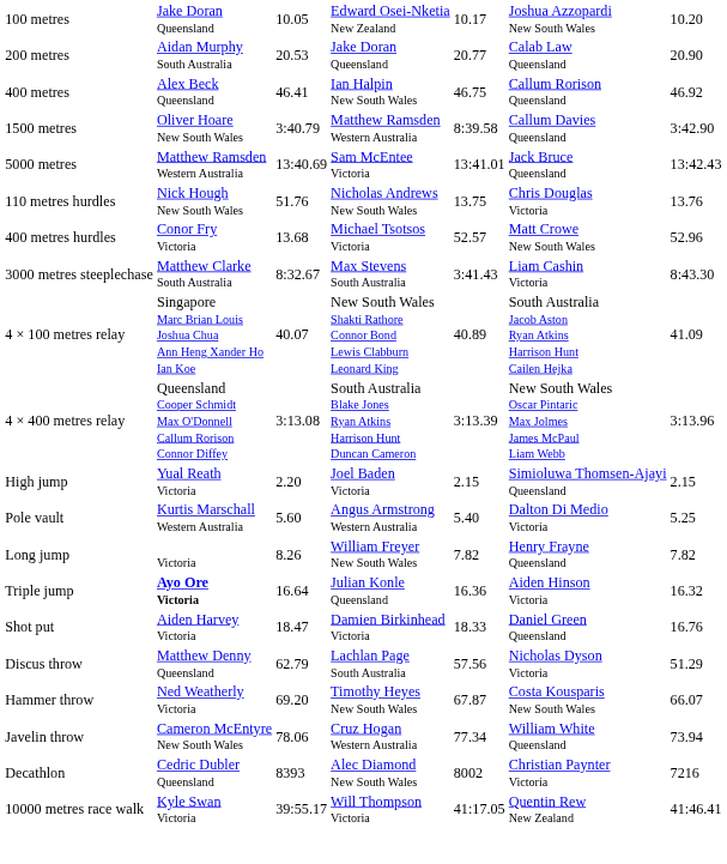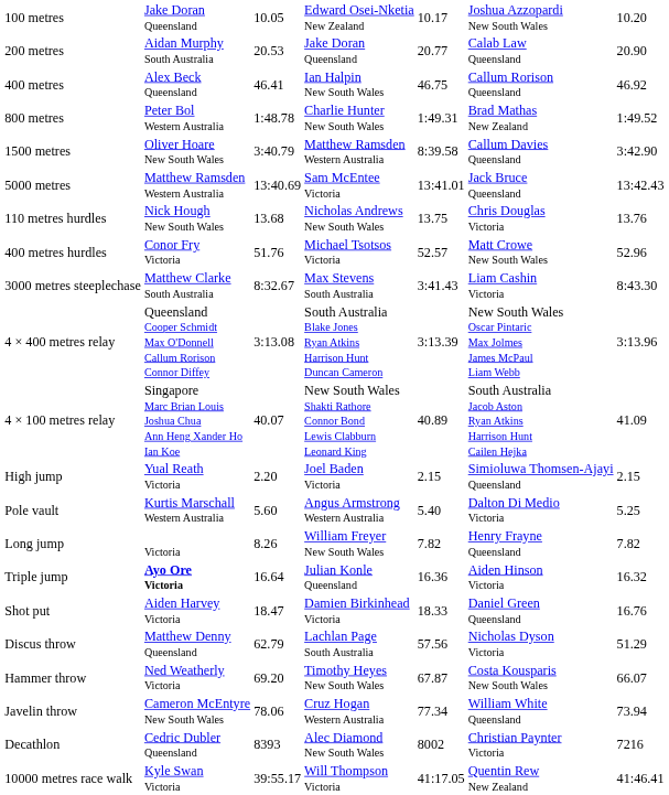 <table>
 <tr>
 <td>100 metres</td>
 <td><a href='#'>Jake Doran</a><br><small>Queensland</small></td>
 <td>10.05</td>
 <td><a href='#'>Edward Osei-Nketia</a><br><small>New Zealand</small></td>
 <td>10.17</td>
 <td><a href='#'>Joshua Azzopardi</a><br><small>New South Wales</small></td>
 <td>10.20</td>
 </tr>
 <tr>
 <td>200 metres</td>
 <td><a href='#'>Aidan Murphy</a><br><small>South Australia</small></td>
 <td>20.53</td>
 <td><a href='#'>Jake Doran</a><br><small>Queensland</small></td>
 <td>20.77</td>
 <td><a href='#'>Calab Law</a><br><small>Queensland</small></td>
 <td>20.90</td>
 </tr>
 <tr>
 <td>400 metres</td>
 <td><a href='#'>Alex Beck</a><br><small>Queensland</small></td>
 <td>46.41</td>
 <td><a href='#'>Ian Halpin</a><br><small>New South Wales</small></td>
 <td>46.75</td>
 <td><a href='#'>Callum Rorison</a><br><small>Queensland</small></td>
 <td>46.92</td>
 </tr>
 <tr>
+<td>800 metres</td>
+<td><a href='#'>Peter Bol</a><br><small>Western Australia</small></td>
+<td>1:48.78</td>
+<td><a href='#'>Charlie Hunter</a><br><small>New South Wales</small></td>
+<td>1:49.31</td>
+<td><a href='#'>Brad Mathas</a><br><small>New Zealand</small></td>
+<td>1:49.52</td>
+</tr>
+<tr>
 <td>1500 metres</td>
 <td><a href='#'>Oliver Hoare</a><br><small>New South Wales</small></td>
 <td>3:40.79</td>
 <td><a href='#'>Matthew Ramsden</a><br><small>Western Australia</small></td>
 <td>8:39.58</td>
 <td><a href='#'>Callum Davies</a><br><small>Queensland</small></td>
 <td>3:42.90</td>
 </tr>
 <tr>
 <td>5000 metres</td>
 <td><a href='#'>Matthew Ramsden</a><br><small>Western Australia</small></td>
 <td>13:40.69</td>
 <td><a href='#'>Sam McEntee</a><br><small>Victoria</small></td>
 <td>13:41.01</td>
 <td><a href='#'>Jack Bruce</a><br><small>Queensland</small></td>
 <td>13:42.43</td>
 </tr>
 <tr>
 <td>110 metres hurdles</td>
 <td><a href='#'>Nick Hough</a><br><small>New South Wales</small></td>
-<td>51.76</td>
+<td>13.68</td>
 <td><a href='#'>Nicholas Andrews</a><br><small>New South Wales</small></td>
 <td>13.75</td>
 <td><a href='#'>Chris Douglas</a><br><small>Victoria</small></td>
 <td>13.76</td>
 </tr>
 <tr>
 <td>400 metres hurdles</td>
 <td><a href='#'>Conor Fry</a><br><small>Victoria</small></td>
-<td>13.68</td>
+<td>51.76</td>
 <td><a href='#'>Michael Tsotsos</a><br><small>Victoria</small></td>
 <td>52.57</td>
 <td><a href='#'>Matt Crowe</a><br><small>New South Wales</small></td>
 <td>52.96</td>
 </tr>
 <tr>
 <td>3000 metres steeplechase</td>
 <td><a href='#'>Matthew Clarke</a><br><small>South Australia</small></td>
 <td>8:32.67</td>
 <td><a href='#'>Max Stevens</a><br><small>South Australia</small></td>
 <td>3:41.43</td>
 <td><a href='#'>Liam Cashin</a><br><small>Victoria</small></td>
 <td>8:43.30</td>
 </tr>
 <tr>
+<td>4 × 400 metres relay</td>
+<td>Queensland<br><small><a href='#'>Cooper Schmidt</a><br><a href='#'>Max O'Donnell</a><br><a href='#'>Callum Rorison</a><br><a href='#'>Connor Diffey</a></small></td>
+<td>3:13.08</td>
+<td>South Australia<br><small><a href='#'>Blake Jones</a><br><a href='#'>Ryan Atkins</a><br><a href='#'>Harrison Hunt</a><br><a href='#'>Duncan Cameron</a></small></td>
+<td>3:13.39</td>
+<td>New South Wales<br><small><a href='#'>Oscar Pintaric</a><br><a href='#'>Max Jolmes</a><br><a href='#'>James McPaul</a><br><a href='#'>Liam Webb</a></small></td>
+<td>3:13.96</td>
+</tr>
+<tr>
 <td>4 × 100 metres relay</td>
 <td>Singapore<br><small><a href='#'>Marc Brian Louis</a><br><a href='#'>Joshua Chua</a><br><a href='#'>Ann Heng Xander Ho</a><br><a href='#'>Ian Koe</a></small></td>
 <td>40.07</td>
 <td>New South Wales<br><small><a href='#'>Shakti Rathore</a><br><a href='#'>Connor Bond</a><br><a href='#'>Lewis Clabburn</a><br><a href='#'>Leonard King</a></small></td>
 <td>40.89</td>
 <td>South Australia<br><small><a href='#'>Jacob Aston</a><br><a href='#'>Ryan Atkins</a><br><a href='#'>Harrison Hunt</a><br><a href='#'>Cailen Hejka</a></small></td>
 <td>41.09</td>
-</tr>
-<tr>
-<td>4 × 400 metres relay</td>
-<td>Queensland<br><small><a href='#'>Cooper Schmidt</a><br><a href='#'>Max O'Donnell</a><br><a href='#'>Callum Rorison</a><br><a href='#'>Connor Diffey</a></small></td>
-<td>3:13.08</td>
-<td>South Australia<br><small><a href='#'>Blake Jones</a><br><a href='#'>Ryan Atkins</a><br><a href='#'>Harrison Hunt</a><br><a href='#'>Duncan Cameron</a></small></td>
-<td>3:13.39</td>
-<td>New South Wales<br><small><a href='#'>Oscar Pintaric</a><br><a href='#'>Max Jolmes</a><br><a href='#'>James McPaul</a><br><a href='#'>Liam Webb</a></small></td>
-<td>3:13.96</td>
 </tr>
 <tr>
 <td>High jump</td>
 <td><a href='#'>Yual Reath</a><br><small>Victoria</small></td>
 <td>2.20</td>
 <td><a href='#'>Joel Baden</a><br><small>Victoria</small></td>
 <td>2.15</td>
 <td><a href='#'>Simioluwa Thomsen-Ajayi</a><br><small>Queensland</small></td>
 <td>2.15</td>
 </tr>
 <tr>
 <td>Pole vault</td>
 <td><a href='#'>Kurtis Marschall</a><br><small>Western Australia</small></td>
 <td>5.60</td>
 <td><a href='#'>Angus Armstrong</a><br><small>Western Australia</small></td>
 <td>5.40</td>
 <td><a href='#'>Dalton Di Medio</a><br><small>Victoria</small></td>
 <td>5.25</td>
 </tr>
 <tr>
 <td>Long jump</td>
 <td><br><small>Victoria</small></td>
 <td>8.26</td>
 <td><a href='#'>William Freyer</a><br><small>New South Wales</small></td>
 <td>7.82</td>
 <td><a href='#'>Henry Frayne</a><br><small>Queensland</small></td>
 <td>7.82</td>
 </tr>
 <tr>
 <td>Triple jump</td>
 <td><strong><a href='#'>Ayo Ore</a><br><small>Victoria</small></strong></td>
 <td>16.64</td>
 <td><a href='#'>Julian Konle</a><br><small>Queensland</small></td>
 <td>16.36</td>
 <td><a href='#'>Aiden Hinson</a><br><small>Victoria</small></td>
 <td>16.32</td>
 </tr>
 <tr>
 <td>Shot put</td>
 <td><a href='#'>Aiden Harvey</a><br><small>Victoria</small></td>
 <td>18.47</td>
 <td><a href='#'>Damien Birkinhead</a><br><small>Victoria</small></td>
 <td>18.33</td>
 <td><a href='#'>Daniel Green</a><br><small>Queensland</small></td>
 <td>16.76</td>
 </tr>
 <tr>
 <td>Discus throw</td>
 <td><a href='#'>Matthew Denny</a><br><small>Queensland</small></td>
 <td>62.79</td>
 <td><a href='#'>Lachlan Page</a><br><small>South Australia</small></td>
 <td>57.56</td>
 <td><a href='#'>Nicholas Dyson</a><br><small>Victoria</small></td>
 <td>51.29</td>
 </tr>
 <tr>
 <td>Hammer throw</td>
 <td><a href='#'>Ned Weatherly</a><br><small>Victoria</small></td>
 <td>69.20</td>
 <td><a href='#'>Timothy Heyes</a><br><small>New South Wales</small></td>
 <td>67.87</td>
 <td><a href='#'>Costa Kousparis</a><br><small>New South Wales</small></td>
 <td>66.07</td>
 </tr>
 <tr>
 <td>Javelin throw</td>
 <td><a href='#'>Cameron McEntyre</a><br><small>New South Wales</small></td>
 <td>78.06</td>
 <td><a href='#'>Cruz Hogan</a><br><small>Western Australia</small></td>
 <td>77.34</td>
 <td><a href='#'>William White</a><br><small>Queensland</small></td>
 <td>73.94</td>
 </tr>
 <tr>
 <td>Decathlon</td>
 <td><a href='#'>Cedric Dubler</a><br><small>Queensland</small></td>
 <td>8393</td>
 <td><a href='#'>Alec Diamond</a><br><small>New South Wales</small></td>
 <td>8002</td>
 <td><a href='#'>Christian Paynter</a><br><small>Victoria</small></td>
 <td>7216</td>
 </tr>
 <tr>
 <td>10000 metres race walk</td>
 <td><a href='#'>Kyle Swan</a><br><small>Victoria</small></td>
 <td>39:55.17</td>
 <td><a href='#'>Will Thompson</a><br><small>Victoria</small></td>
 <td>41:17.05</td>
 <td><a href='#'>Quentin Rew</a><br><small>New Zealand</small></td>
 <td>41:46.41</td>
 </tr>
 </table>
